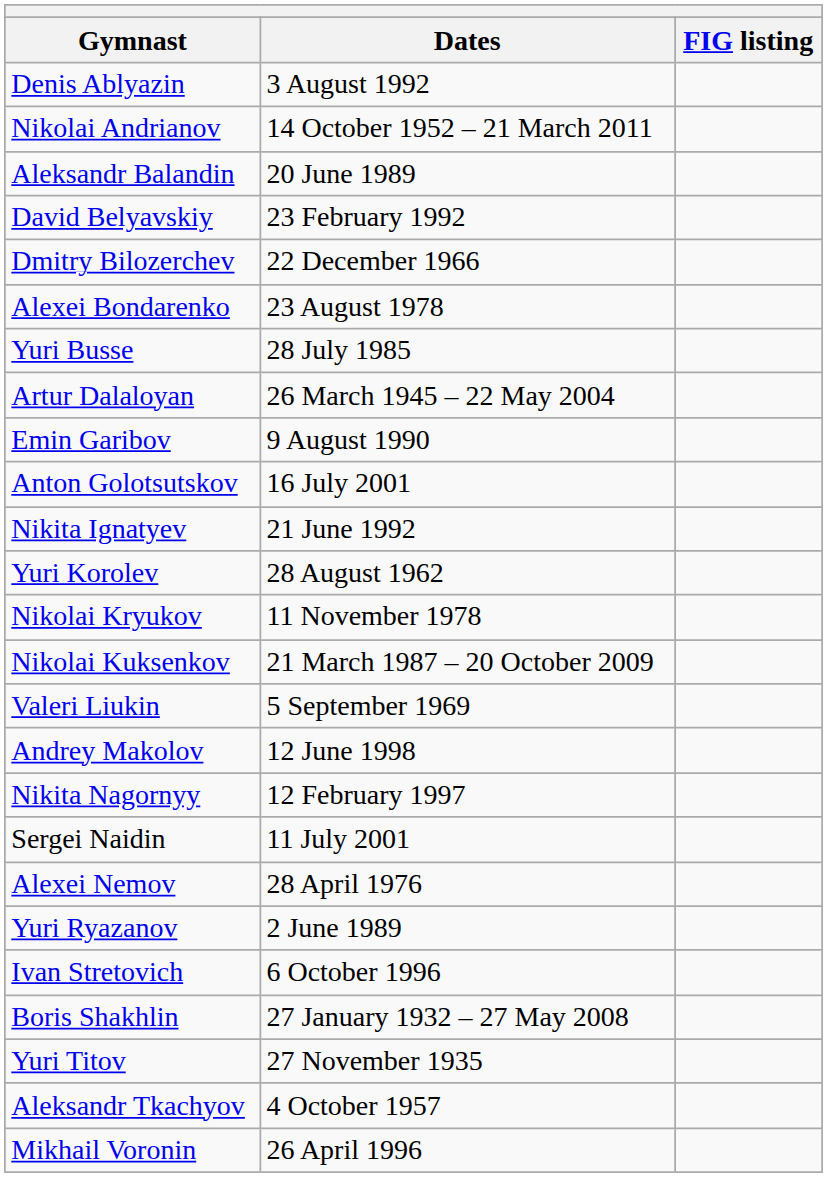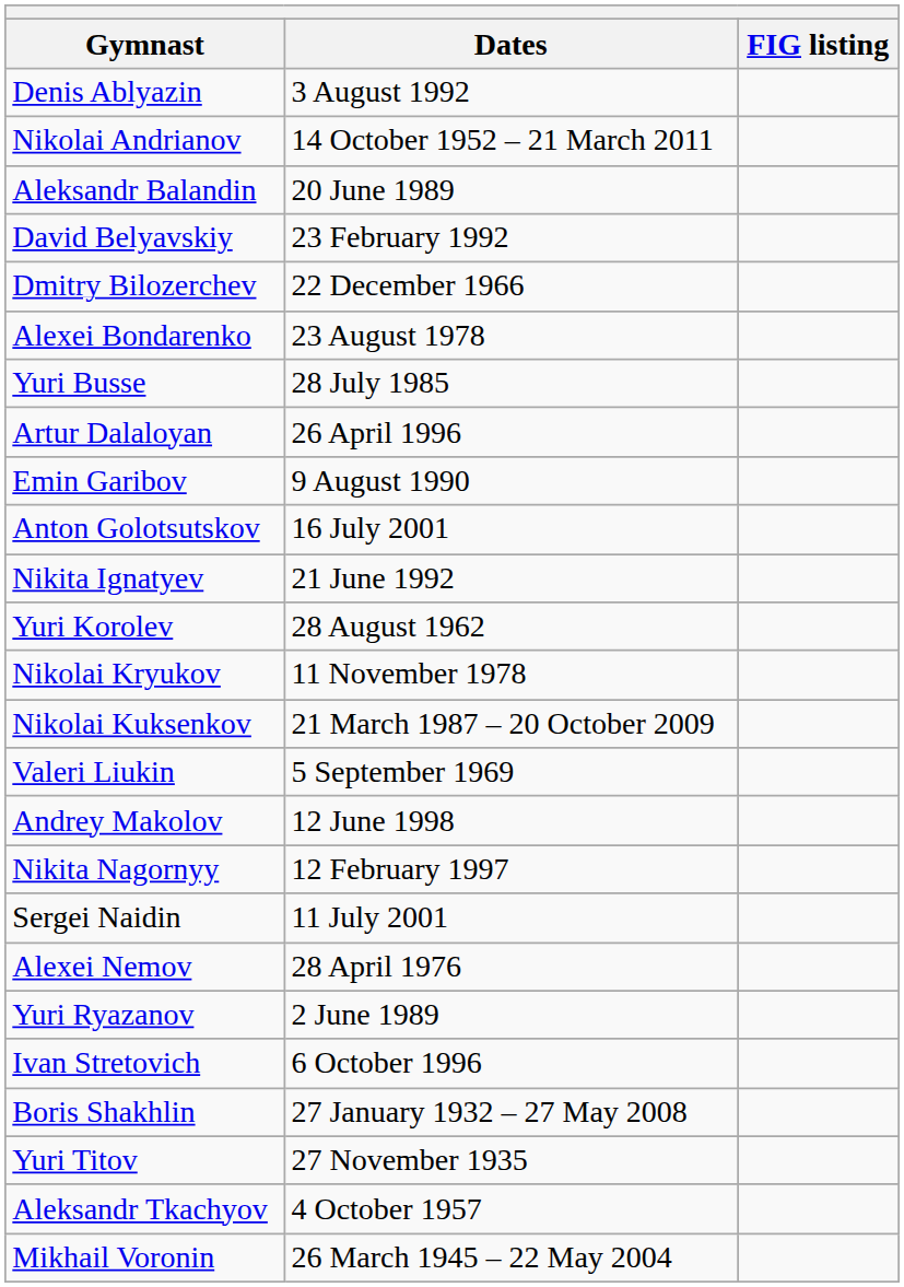 <table class="wikitable mw-collapsible mw-collapsed" width="75%">
 <tr>
 <th colspan="3"></th>
 </tr>
 <tr>
 <th>Gymnast</th>
 <th>Dates</th>
 <th><a href='#'>FIG</a> listing</th>
 </tr>
 <tr>
 <td><a href='#'>Denis Ablyazin</a></td>
 <td>3 August 1992</td>
 <td></td>
 </tr>
 <tr>
 <td><a href='#'>Nikolai Andrianov</a></td>
 <td>14 October 1952 – 21 March 2011</td>
 <td></td>
 </tr>
 <tr>
 <td><a href='#'>Aleksandr Balandin</a></td>
 <td>20 June 1989</td>
 <td></td>
 </tr>
 <tr>
 <td><a href='#'>David Belyavskiy</a></td>
 <td>23 February 1992</td>
 <td></td>
 </tr>
 <tr>
 <td><a href='#'>Dmitry Bilozerchev</a></td>
 <td>22 December 1966</td>
 <td></td>
 </tr>
 <tr>
 <td><a href='#'>Alexei Bondarenko</a></td>
 <td>23 August 1978</td>
 <td></td>
 </tr>
 <tr>
 <td><a href='#'>Yuri Busse</a></td>
 <td>28 July 1985</td>
 <td></td>
 </tr>
 <tr>
 <td><a href='#'>Artur Dalaloyan</a></td>
-<td>26 March 1945 – 22 May 2004</td>
+<td>26 April 1996</td>
 <td></td>
 </tr>
 <tr>
 <td><a href='#'>Emin Garibov</a></td>
 <td>9 August 1990</td>
 <td></td>
 </tr>
 <tr>
 <td><a href='#'>Anton Golotsutskov</a></td>
 <td>16 July 2001</td>
 <td></td>
 </tr>
 <tr>
 <td><a href='#'>Nikita Ignatyev</a></td>
 <td>21 June 1992</td>
 <td></td>
 </tr>
 <tr>
 <td><a href='#'>Yuri Korolev</a></td>
 <td>28 August 1962</td>
 <td></td>
 </tr>
 <tr>
 <td><a href='#'>Nikolai Kryukov</a></td>
 <td>11 November 1978</td>
 <td></td>
 </tr>
 <tr>
 <td><a href='#'>Nikolai Kuksenkov</a></td>
 <td>21 March 1987 – 20 October 2009</td>
 <td></td>
 </tr>
 <tr>
 <td><a href='#'>Valeri Liukin</a></td>
 <td>5 September 1969</td>
 <td></td>
 </tr>
 <tr>
 <td><a href='#'>Andrey Makolov</a></td>
 <td>12 June 1998</td>
 <td></td>
 </tr>
 <tr>
 <td><a href='#'>Nikita Nagornyy</a></td>
 <td>12 February 1997</td>
 <td></td>
 </tr>
 <tr>
 <td>Sergei Naidin</td>
 <td>11 July 2001</td>
 <td></td>
 </tr>
 <tr>
 <td><a href='#'>Alexei Nemov</a></td>
 <td>28 April 1976</td>
 <td></td>
 </tr>
 <tr>
 <td><a href='#'>Yuri Ryazanov</a></td>
 <td>2 June 1989</td>
 <td></td>
 </tr>
 <tr>
 <td><a href='#'>Ivan Stretovich</a></td>
 <td>6 October 1996</td>
 <td></td>
 </tr>
 <tr>
 <td><a href='#'>Boris Shakhlin</a></td>
 <td>27 January 1932 – 27 May 2008</td>
 <td></td>
 </tr>
 <tr>
 <td><a href='#'>Yuri Titov</a></td>
 <td>27 November 1935</td>
 <td></td>
 </tr>
 <tr>
 <td><a href='#'>Aleksandr Tkachyov</a></td>
 <td>4 October 1957</td>
 <td></td>
 </tr>
 <tr>
 <td><a href='#'>Mikhail Voronin</a></td>
-<td>26 April 1996</td>
+<td>26 March 1945 – 22 May 2004</td>
 <td></td>
 </tr>
 </table>
